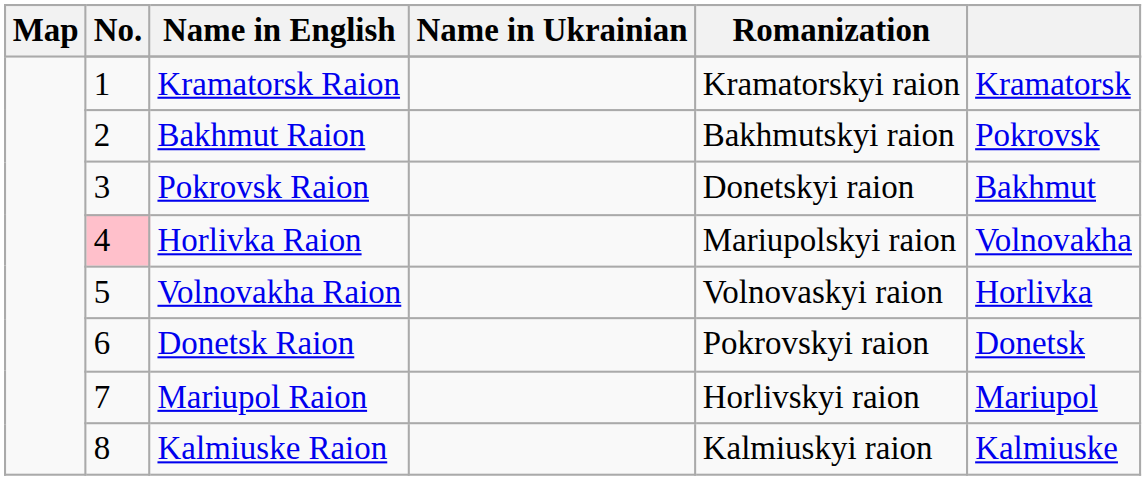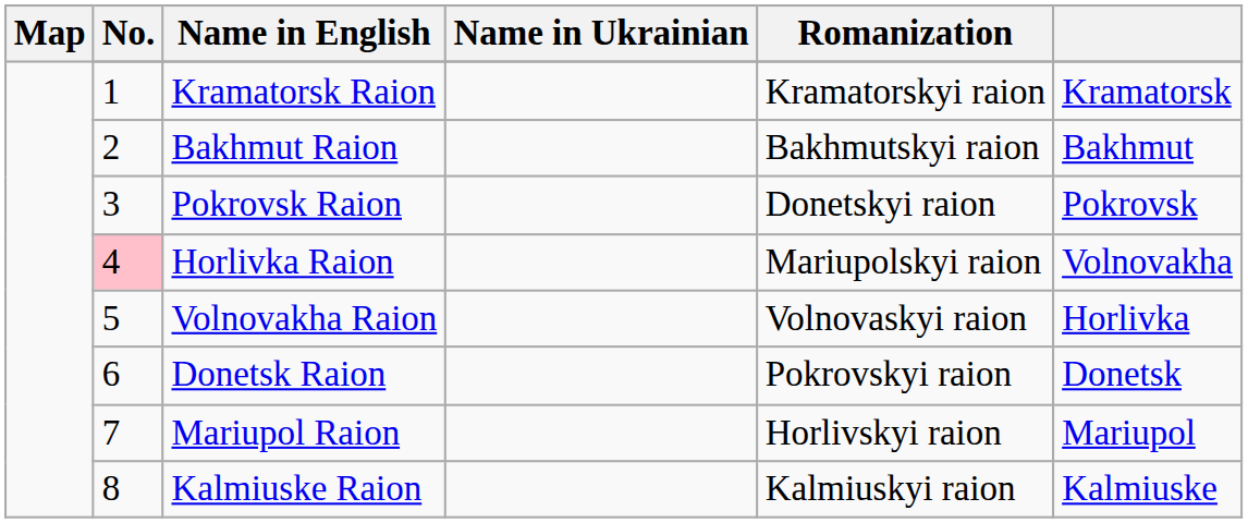 <table class="wikitable">
 <tr>
 <th>Map</th>
 <th>No.</th>
 <th>Name in English</th>
 <th>Name in Ukrainian</th>
 <th>Romanization</th>
 <th></th>
 </tr>
 <tr>
 <td rowspan=9 align=left><div></div></td>
 </tr>
 <tr>
 <td>1</td>
 <td><a href='#'>Kramatorsk Raion</a></td>
 <td></td>
 <td>Kramatorskyi raion</td>
 <td><a href='#'>Kramatorsk</a></td>
 </tr>
 <tr>
 <td>2</td>
 <td><a href='#'>Bakhmut Raion</a></td>
 <td></td>
 <td>Bakhmutskyi raion</td>
-<td><a href='#'>Pokrovsk</a></td>
+<td><a href='#'>Bakhmut</a></td>
 </tr>
 <tr>
 <td>3</td>
 <td><a href='#'>Pokrovsk Raion</a></td>
 <td></td>
 <td>Donetskyi raion</td>
-<td><a href='#'>Bakhmut</a></td>
+<td><a href='#'>Pokrovsk</a></td>
 </tr>
 <tr>
 <td style="background: pink;">4</td>
 <td><a href='#'>Horlivka Raion</a></td>
 <td></td>
 <td>Mariupolskyi raion</td>
 <td><a href='#'>Volnovakha</a></td>
 </tr>
 <tr>
 <td>5</td>
 <td><a href='#'>Volnovakha Raion</a></td>
 <td></td>
 <td>Volnovaskyi raion</td>
 <td><a href='#'>Horlivka</a></td>
 </tr>
 <tr>
 <td>6</td>
 <td><a href='#'>Donetsk Raion</a></td>
 <td></td>
 <td>Pokrovskyi raion</td>
 <td><a href='#'>Donetsk</a></td>
 </tr>
 <tr>
 <td>7</td>
 <td><a href='#'>Mariupol Raion</a></td>
 <td></td>
 <td>Horlivskyi raion</td>
 <td><a href='#'>Mariupol</a></td>
 </tr>
 <tr>
 <td>8</td>
 <td><a href='#'>Kalmiuske Raion</a></td>
 <td></td>
 <td>Kalmiuskyi raion</td>
 <td><a href='#'>Kalmiuske</a></td>
 </tr>
 </table>
